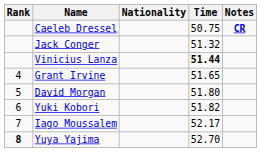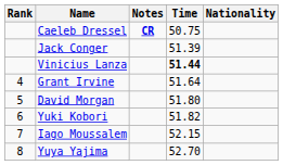 <table class="wikitable sortable" style="text-align:center">
 <tr>
 <th>Rank</th>
 <th>Name</th>
+<th>Notes</th>
+<th>Time</th>
 <th>Nationality</th>
-<th>Time</th>
-<th>Notes</th>
 </tr>
 <tr>
 <td></td>
 <td align=left><a href='#'>Caeleb Dressel</a></td>
+<td><strong><a href='#'>CR</a></strong></td>
+<td>50.75</td>
 <td align=left></td>
-<td>50.75</td>
-<td><strong><a href='#'>CR</a></strong></td>
 </tr>
 <tr>
 <td></td>
 <td align=left><a href='#'>Jack Conger</a></td>
+<td></td>
+<td>51.39</td>
 <td align=left></td>
-<td>51.32</td>
-<td></td>
 </tr>
 <tr>
 <td></td>
 <td align=left><a href='#'>Vinicius Lanza</a></td>
+<td></td>
+<td><strong>51.44</strong></td>
 <td align=left></td>
-<td><strong>51.44</strong></td>
-<td></td>
 </tr>
 <tr>
 <td>4</td>
 <td align=left><a href='#'>Grant Irvine</a></td>
+<td></td>
+<td>51.64</td>
 <td align=left></td>
-<td>51.65</td>
-<td></td>
 </tr>
 <tr>
 <td>5</td>
 <td align=left><a href='#'>David Morgan</a></td>
+<td></td>
+<td>51.80</td>
 <td align=left></td>
-<td>51.80</td>
-<td></td>
 </tr>
 <tr>
 <td>6</td>
 <td align=left><a href='#'>Yuki Kobori</a></td>
+<td></td>
+<td>51.82</td>
 <td align=left></td>
-<td>51.82</td>
-<td></td>
 </tr>
 <tr>
 <td>7</td>
 <td align=left><a href='#'>Iago Moussalem</a></td>
+<td></td>
+<td>52.15</td>
 <td align=left></td>
-<td>52.17</td>
-<td></td>
 </tr>
 <tr>
-<td><strong>8</strong></td>
+<td>8</td>
 <td align=left><a href='#'>Yuya Yajima</a></td>
+<td></td>
+<td>52.70</td>
 <td align=left></td>
-<td>52.70</td>
-<td></td>
 </tr>
 </table>
